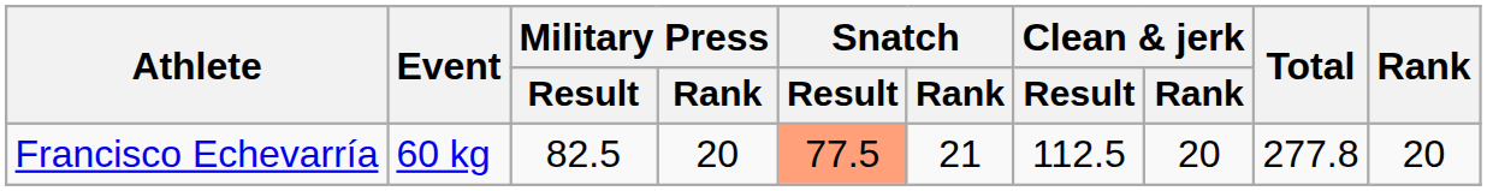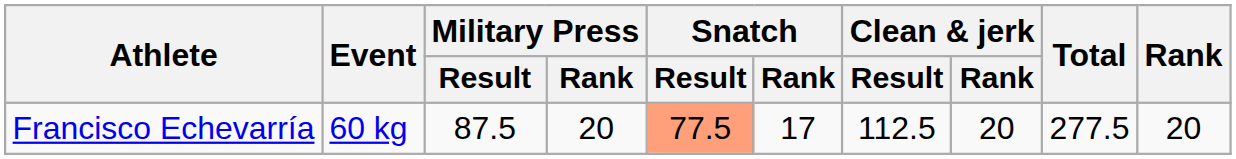 <table class="wikitable" style="font-size:90%">
 <tr>
 <th rowspan="2">Athlete</th>
 <th rowspan="2">Event</th>
 <th colspan="2">Military Press</th>
 <th colspan="2">Snatch</th>
 <th colspan="2">Clean & jerk</th>
 <th rowspan="2">Total</th>
 <th rowspan="2">Rank</th>
 </tr>
 <tr style="font-size:95%">
 <th>Result</th>
 <th>Rank</th>
 <th>Result</th>
 <th>Rank</th>
 <th>Result</th>
 <th>Rank</th>
 </tr>
 <tr align=center>
 <td align=left><a href='#'>Francisco Echevarría</a></td>
 <td align=left><a href='#'>60 kg</a></td>
-<td>82.5</td>
+<td>87.5</td>
 <td>20</td>
 <td style="background: lightsalmon;">77.5</td>
-<td>21</td>
+<td>17</td>
 <td>112.5</td>
 <td>20</td>
-<td>277.8</td>
+<td>277.5</td>
 <td>20</td>
 </tr>
 </table>
